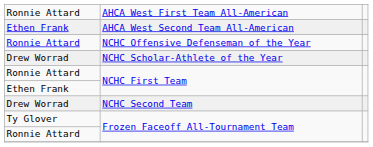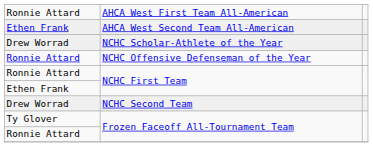 <table class="wikitable" width=40%>
 <tr>
 <td>Ronnie Attard</td>
 <td rowspan=1><a href='#'>AHCA West First Team All-American</a></td>
 <td rowspan=1></td>
 </tr>
 <tr bgcolor=f0f0f0>
 <td><a href='#'>Ethen Frank</a></td>
 <td rowspan=1><a href='#'>AHCA West Second Team All-American</a></td>
 <td rowspan=1></td>
 </tr>
+<tr bgcolor=f0f0f0>
+<td>Drew Worrad</td>
+<td rowspan=1><a href='#'>NCHC Scholar-Athlete of the Year</a></td>
+<td rowspan=1></td>
+</tr>
 <tr>
 <td><a href='#'>Ronnie Attard</a></td>
 <td rowspan=1><a href='#'>NCHC Offensive Defenseman of the Year</a></td>
-<td rowspan=1></td>
-</tr>
-<tr bgcolor=f0f0f0>
-<td>Drew Worrad</td>
-<td rowspan=1><a href='#'>NCHC Scholar-Athlete of the Year</a></td>
 <td rowspan=1></td>
 </tr>
 <tr>
 <td>Ronnie Attard</td>
 <td rowspan=2><a href='#'>NCHC First Team</a></td>
 <td rowspan=2></td>
 </tr>
 <tr>
 <td>Ethen Frank</td>
 </tr>
 <tr bgcolor=f0f0f0>
 <td>Drew Worrad</td>
 <td rowspan=1><a href='#'>NCHC Second Team</a></td>
 <td rowspan=1></td>
 </tr>
 <tr>
 <td>Ty Glover</td>
 <td rowspan=2><a href='#'>Frozen Faceoff All-Tournament Team</a></td>
 <td rowspan=2></td>
 </tr>
 <tr>
 <td>Ronnie Attard</td>
 </tr>
 <tr>
 </tr>
 </table>
